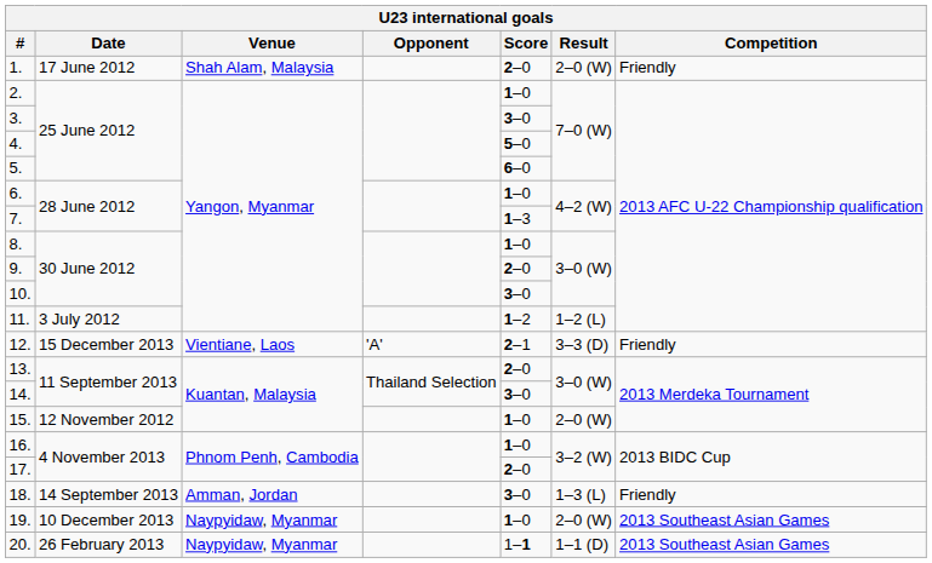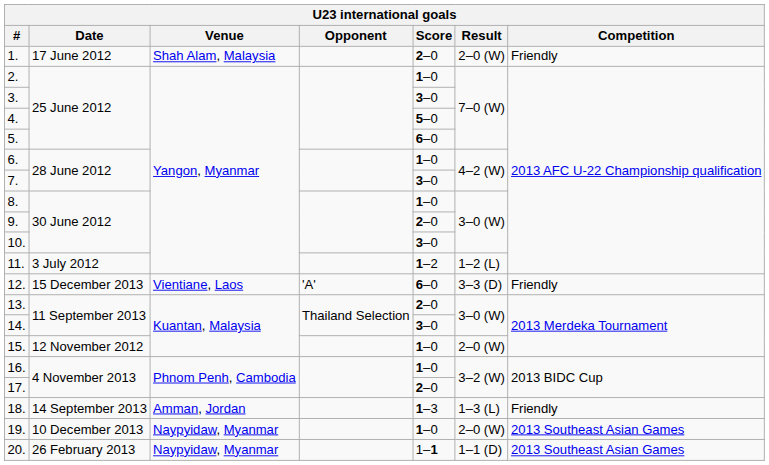 <table class="wikitable collapsible collapsed" style="font-size:90%">
 <tr>
 <th colspan="7">U23 international goals</th>
 </tr>
 <tr style="text-align:center">
 <th>#</th>
 <th>Date</th>
 <th>Venue</th>
 <th>Opponent</th>
 <th>Score</th>
 <th>Result</th>
 <th>Competition</th>
 </tr>
 <tr>
 <td>1.</td>
 <td>17 June 2012</td>
 <td><a href='#'>Shah Alam</a>, <a href='#'>Malaysia</a></td>
 <td></td>
 <td><strong>2</strong>–0</td>
 <td>2–0 (W)</td>
 <td>Friendly</td>
 </tr>
 <tr>
 <td>2.</td>
 <td rowspan="4">25 June 2012</td>
 <td rowspan="10"><a href='#'>Yangon</a>, <a href='#'>Myanmar</a></td>
 <td rowspan="4"></td>
 <td><strong>1</strong>–0</td>
 <td rowspan="4">7–0 (W)</td>
 <td rowspan="10"><a href='#'>2013 AFC U-22 Championship qualification</a></td>
 </tr>
 <tr>
 <td>3.</td>
 <td><strong>3</strong>–0</td>
 </tr>
 <tr>
 <td>4.</td>
 <td><strong>5</strong>–0</td>
 </tr>
 <tr>
 <td>5.</td>
 <td><strong>6</strong>–0</td>
 </tr>
 <tr>
 <td>6.</td>
 <td rowspan="2">28 June 2012</td>
 <td rowspan="2"></td>
 <td><strong>1</strong>–0</td>
 <td rowspan="2">4–2 (W)</td>
 </tr>
 <tr>
 <td>7.</td>
-<td><strong>1</strong>–3</td>
+<td><strong>3</strong>–0</td>
 </tr>
 <tr>
 <td>8.</td>
 <td rowspan="3">30 June 2012</td>
 <td rowspan="3"></td>
 <td><strong>1</strong>–0</td>
 <td rowspan="3">3–0 (W)</td>
 </tr>
 <tr>
 <td>9.</td>
 <td><strong>2</strong>–0</td>
 </tr>
 <tr>
 <td>10.</td>
 <td><strong>3</strong>–0</td>
 </tr>
 <tr>
 <td>11.</td>
 <td>3 July 2012</td>
 <td></td>
 <td><strong>1</strong>–2</td>
 <td>1–2 (L)</td>
 </tr>
 <tr>
 <td>12.</td>
 <td>15 December 2013</td>
 <td><a href='#'>Vientiane</a>, <a href='#'>Laos</a></td>
 <td> 'A'</td>
-<td><strong>2</strong>–1</td>
+<td><strong>6</strong>–0</td>
 <td>3–3 (D)</td>
 <td>Friendly</td>
 </tr>
 <tr>
 <td>13.</td>
 <td rowspan="2">11 September 2013</td>
 <td rowspan="3"><a href='#'>Kuantan</a>, <a href='#'>Malaysia</a></td>
 <td rowspan="2"> Thailand Selection</td>
 <td><strong>2</strong>–0</td>
 <td rowspan="2">3–0 (W)</td>
 <td rowspan="3"><a href='#'>2013 Merdeka Tournament</a></td>
 </tr>
 <tr>
 <td>14.</td>
 <td><strong>3</strong>–0</td>
 </tr>
 <tr>
 <td>15.</td>
 <td>12 November 2012</td>
 <td></td>
 <td><strong>1</strong>–0</td>
 <td>2–0 (W)</td>
 </tr>
 <tr>
 <td>16.</td>
 <td rowspan="2">4 November 2013</td>
 <td rowspan="2"><a href='#'>Phnom Penh</a>, <a href='#'>Cambodia</a></td>
 <td rowspan="2"></td>
 <td><strong>1</strong>–0</td>
 <td rowspan="2">3–2 (W)</td>
 <td rowspan="2">2013 BIDC Cup</td>
 </tr>
 <tr>
 <td>17.</td>
 <td><strong>2</strong>–0</td>
 </tr>
 <tr>
 <td>18.</td>
 <td>14 September 2013</td>
 <td><a href='#'>Amman</a>, <a href='#'>Jordan</a></td>
 <td></td>
-<td><strong>3</strong>–0</td>
+<td><strong>1</strong>–3</td>
 <td>1–3 (L)</td>
 <td>Friendly</td>
 </tr>
 <tr>
 <td>19.</td>
 <td>10 December 2013</td>
 <td><a href='#'>Naypyidaw</a>, <a href='#'>Myanmar</a></td>
 <td></td>
 <td><strong>1</strong>–0</td>
 <td>2–0 (W)</td>
 <td><a href='#'>2013 Southeast Asian Games</a></td>
 </tr>
 <tr>
 <td>20.</td>
 <td>26 February 2013</td>
 <td><a href='#'>Naypyidaw</a>, <a href='#'>Myanmar</a></td>
 <td></td>
 <td>1–<strong>1</strong></td>
 <td>1–1 (D)</td>
 <td><a href='#'>2013 Southeast Asian Games</a></td>
 </tr>
 </table>
